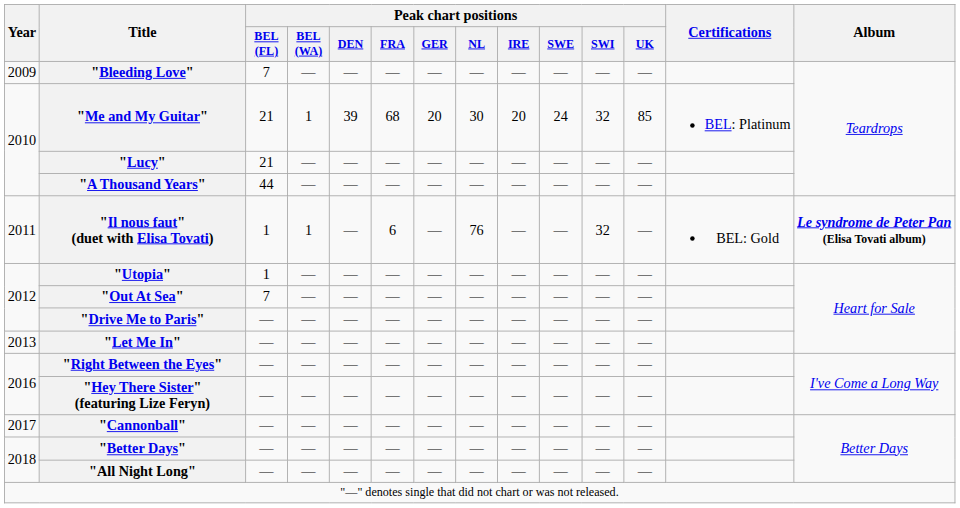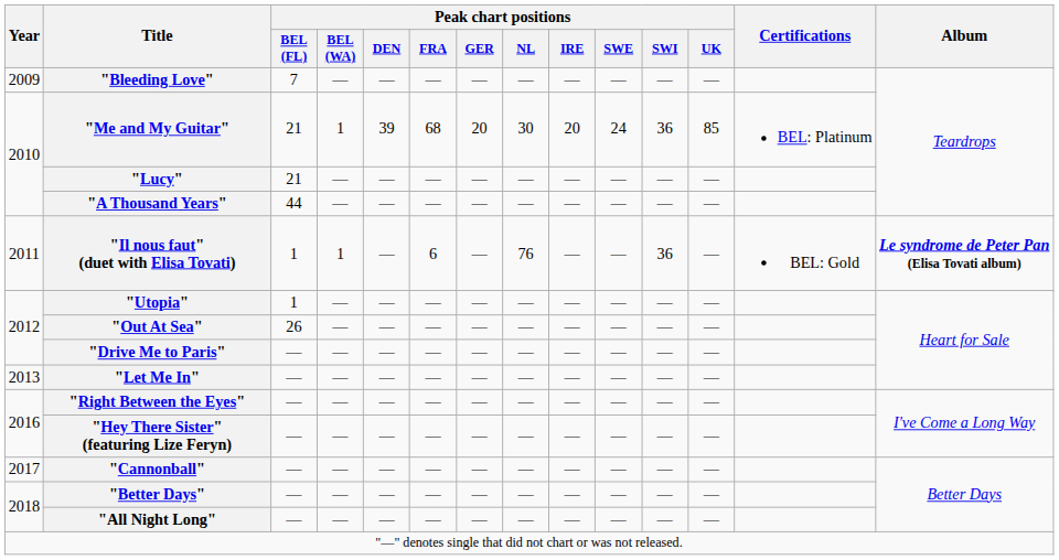 <table class="wikitable plainrowheaders" style="text-align:center;" border="1">
 <tr>
 <th scope="col" rowspan="2" style="width:1em;">Year</th>
 <th scope="col" rowspan="2" style="width:14em;">Title</th>
 <th scope="col" colspan="10">Peak chart positions</th>
 <th scope="col" rowspan="2"><a href='#'>Certifications</a></th>
 <th scope="col" rowspan="2">Album</th>
 </tr>
 <tr>
 <th scope="col" style="width:3em;font-size:85%;"><a href='#'>BEL<br>(FL)</a><br></th>
 <th scope="col" style="width:3em;font-size:85%;"><a href='#'>BEL<br>(WA)</a><br></th>
 <th scope="col" style="width:3em;font-size:85%;"><a href='#'>DEN</a><br></th>
 <th scope="col" style="width:3em;font-size:85%;"><a href='#'>FRA</a><br></th>
 <th scope="col" style="width:3em;font-size:85%;"><a href='#'>GER</a><br></th>
 <th scope="col" style="width:3em;font-size:85%;"><a href='#'>NL</a><br></th>
 <th scope="col" style="width:3em;font-size:85%;"><a href='#'>IRE</a><br></th>
 <th scope="col" style="width:3em;font-size:85%;"><a href='#'>SWE</a><br></th>
 <th scope="col" style="width:3em;font-size:85%;"><a href='#'>SWI</a><br></th>
 <th scope="col" style="width:3em;font-size:85%;"><a href='#'>UK</a><br></th>
 </tr>
 <tr>
 <td>2009</td>
 <th scope="row">"<a href='#'>Bleeding Love</a>"</th>
 <td>7</td>
 <td>—</td>
 <td>—</td>
 <td>—</td>
 <td>—</td>
 <td>—</td>
 <td>—</td>
 <td>—</td>
 <td>—</td>
 <td>—</td>
 <td></td>
 <td rowspan="4"><em><a href='#'>Teardrops</a></em></td>
 </tr>
 <tr>
 <td rowspan="3">2010</td>
 <th scope="row">"<a href='#'>Me and My Guitar</a>"</th>
 <td>21</td>
 <td>1</td>
 <td>39</td>
 <td>68</td>
 <td>20</td>
 <td>30</td>
 <td>20</td>
 <td>24</td>
-<td>32</td>
+<td>36</td>
 <td>85</td>
 <td><br><ul><li><a href='#'>BEL</a>: Platinum</li></ul></td>
 </tr>
 <tr>
 <th scope="row">"<a href='#'>Lucy</a>"</th>
 <td>21</td>
 <td>—</td>
 <td>—</td>
 <td>—</td>
 <td>—</td>
 <td>—</td>
 <td>—</td>
 <td>—</td>
 <td>—</td>
 <td>—</td>
 <td></td>
 </tr>
 <tr>
 <th scope="row">"<a href='#'>A Thousand Years</a>"</th>
 <td>44</td>
 <td>—</td>
 <td>—</td>
 <td>—</td>
 <td>—</td>
 <td>—</td>
 <td>—</td>
 <td>—</td>
 <td>—</td>
 <td>—</td>
 <td></td>
 </tr>
 <tr>
 <td>2011</td>
 <th scope="row">"<a href='#'>Il nous faut</a>"<br><span>(duet with <a href='#'>Elisa Tovati</a>)</span></th>
 <td>1</td>
 <td>1</td>
 <td>—</td>
 <td>6</td>
 <td>—</td>
 <td>76</td>
 <td>—</td>
 <td>—</td>
-<td>32</td>
+<td>36</td>
 <td>—</td>
 <td><br><ul><li>BEL: Gold</li></ul></td>
 <td><strong><em><a href='#'>Le syndrome de Peter Pan</a></em><br><span><small>(Elisa Tovati album)</small></span></strong></td>
 </tr>
 <tr>
 <td rowspan="3">2012</td>
 <th scope="row">"<a href='#'>Utopia</a>"</th>
 <td>1</td>
 <td>—</td>
 <td>—</td>
 <td>—</td>
 <td>—</td>
 <td>—</td>
 <td>—</td>
 <td>—</td>
 <td>—</td>
 <td>—</td>
 <td></td>
 <td rowspan="4"><em><a href='#'>Heart for Sale</a></em></td>
 </tr>
 <tr>
 <th scope="row">"<a href='#'>Out At Sea</a>"</th>
-<td>7</td>
+<td>26</td>
 <td>—</td>
 <td>—</td>
 <td>—</td>
 <td>—</td>
 <td>—</td>
 <td>—</td>
 <td>—</td>
 <td>—</td>
 <td>—</td>
 <td></td>
 </tr>
 <tr>
 <th scope="row">"<a href='#'>Drive Me to Paris</a>"</th>
 <td>—</td>
 <td>—</td>
 <td>—</td>
 <td>—</td>
 <td>—</td>
 <td>—</td>
 <td>—</td>
 <td>—</td>
 <td>—</td>
 <td>—</td>
 <td></td>
 </tr>
 <tr>
 <td>2013</td>
 <th scope="row">"<a href='#'>Let Me In</a>"</th>
 <td>—</td>
 <td>—</td>
 <td>—</td>
 <td>—</td>
 <td>—</td>
 <td>—</td>
 <td>—</td>
 <td>—</td>
 <td>—</td>
 <td>—</td>
 <td></td>
 </tr>
 <tr>
 <td rowspan="2">2016</td>
 <th scope="row">"<a href='#'>Right Between the Eyes</a>"</th>
 <td>—</td>
 <td>—</td>
 <td>—</td>
 <td>—</td>
 <td>—</td>
 <td>—</td>
 <td>—</td>
 <td>—</td>
 <td>—</td>
 <td>—</td>
 <td></td>
 <td rowspan="2"><em><a href='#'>I've Come a Long Way</a></em></td>
 </tr>
 <tr>
 <th scope="row">"<a href='#'>Hey There Sister</a>"<br><span>(featuring Lize Feryn)</span></th>
 <td>—</td>
 <td>—</td>
 <td>—</td>
 <td>—</td>
 <td>—</td>
 <td>—</td>
 <td>—</td>
 <td>—</td>
 <td>—</td>
 <td>—</td>
 <td></td>
 </tr>
 <tr>
 <td>2017</td>
 <th scope="row">"<a href='#'>Cannonball</a>"</th>
 <td>—</td>
 <td>—</td>
 <td>—</td>
 <td>—</td>
 <td>—</td>
 <td>—</td>
 <td>—</td>
 <td>—</td>
 <td>—</td>
 <td>—</td>
 <td></td>
 <td rowspan="3"><em><a href='#'>Better Days</a></em></td>
 </tr>
 <tr>
 <td rowspan="2">2018</td>
 <th scope="row">"<a href='#'>Better Days</a>"</th>
 <td>—</td>
 <td>—</td>
 <td>—</td>
 <td>—</td>
 <td>—</td>
 <td>—</td>
 <td>—</td>
 <td>—</td>
 <td>—</td>
 <td>—</td>
 <td></td>
 </tr>
 <tr>
 <th scope="row">"All Night Long"</th>
 <td>—</td>
 <td>—</td>
 <td>—</td>
 <td>—</td>
 <td>—</td>
 <td>—</td>
 <td>—</td>
 <td>—</td>
 <td>—</td>
 <td>—</td>
 <td></td>
 </tr>
 <tr>
 <td colspan="14" style="font-size:85%">"—" denotes single that did not chart or was not released.</td>
 </tr>
 </table>
